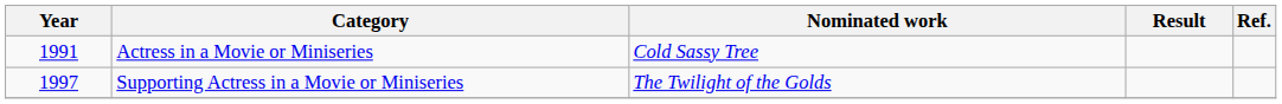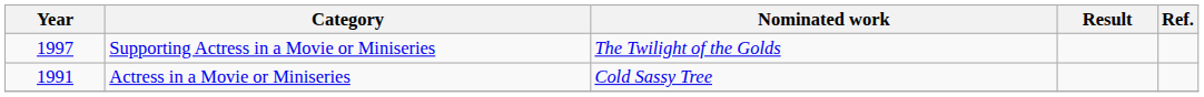 <table class=wikitable>
 <tr>
 <th scope="col" style="width:5em;">Year</th>
 <th scope="col" style="width:26em;">Category</th>
 <th scope="col" style="width:25em;">Nominated work</th>
 <th scope="col" style="width:5em;">Result</th>
 <th>Ref.</th>
 </tr>
 <tr>
+<td style="text-align:center;"><a href='#'>1997</a></td>
+<td><a href='#'>Supporting Actress in a Movie or Miniseries</a></td>
+<td><em><a href='#'>The Twilight of the Golds</a></em></td>
+<td></td>
+<td style="text-align:center;"></td>
+</tr>
+<tr>
 <td style="text-align:center;"><a href='#'>1991</a></td>
 <td><a href='#'>Actress in a Movie or Miniseries</a></td>
 <td><em><a href='#'>Cold Sassy Tree</a></em></td>
 <td></td>
 <td style="text-align:center;"></td>
 </tr>
 <tr>
-<td style="text-align:center;"><a href='#'>1997</a></td>
-<td><a href='#'>Supporting Actress in a Movie or Miniseries</a></td>
-<td><em><a href='#'>The Twilight of the Golds</a></em></td>
-<td></td>
-<td style="text-align:center;"></td>
-</tr>
-<tr>
 </tr>
 </table>
